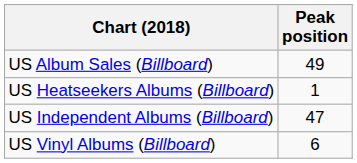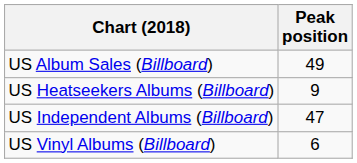 <table class="wikitable sortable plainrowheaders">
 <tr>
 <th>Chart (2018)</th>
 <th>Peak<br>position</th>
 </tr>
 <tr>
 <td>US <a href='#'>Album Sales</a> (<em><a href='#'>Billboard</a></em>)</td>
 <td align="center">49</td>
 </tr>
 <tr>
 <td>US <a href='#'>Heatseekers Albums</a> (<em><a href='#'>Billboard</a></em>)</td>
-<td align="center">1</td>
+<td align="center">9</td>
 </tr>
 <tr>
 <td>US <a href='#'>Independent Albums</a> (<em><a href='#'>Billboard</a></em>)</td>
 <td align="center">47</td>
 </tr>
 <tr>
 <td>US <a href='#'>Vinyl Albums</a> (<em><a href='#'>Billboard</a></em>)</td>
 <td align="center">6</td>
 </tr>
 </table>
